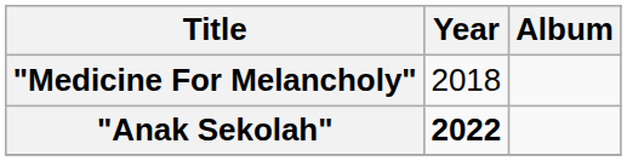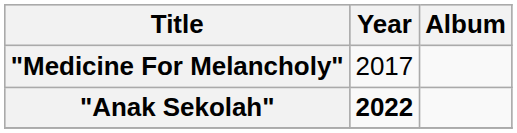 <table class="wikitable plainrowheaders sortable" style="text-align:center;">
 <tr>
 <th scope="col">Title</th>
 <th scope="col">Year</th>
 <th scope="col">Album</th>
 </tr>
 <tr>
 <th scope="row">"Medicine For Melancholy"</th>
-<td>2018</td>
+<td>2017</td>
 <td></td>
 </tr>
 <tr>
 <th scope="row">"Anak Sekolah"</th>
 <td><strong>2022</strong></td>
 <td></td>
 </tr>
 <tr>
 </tr>
 </table>
